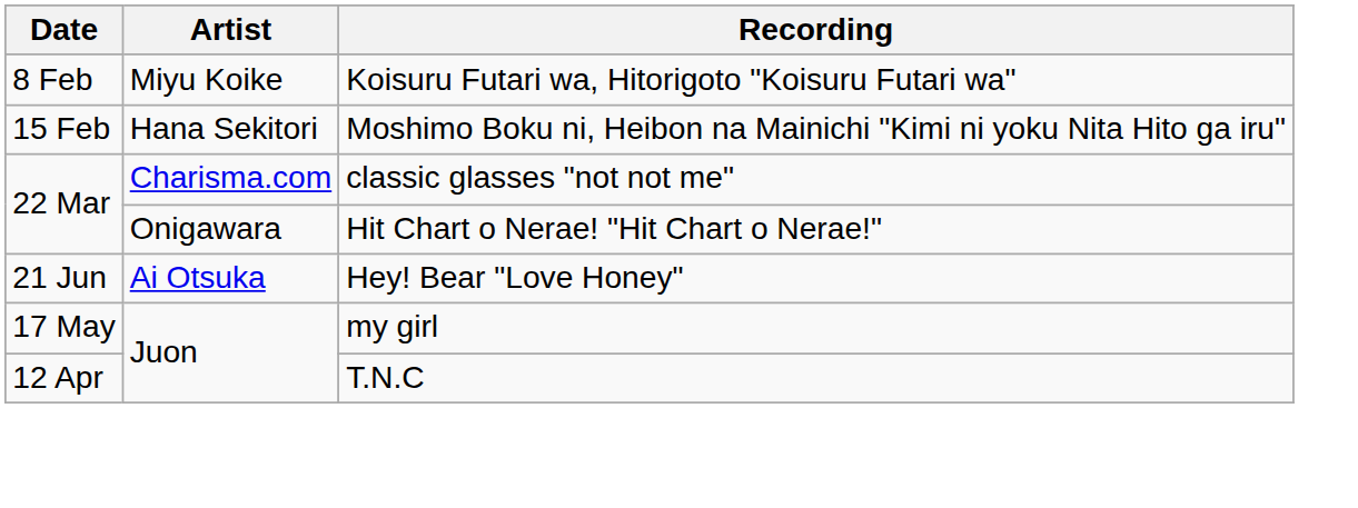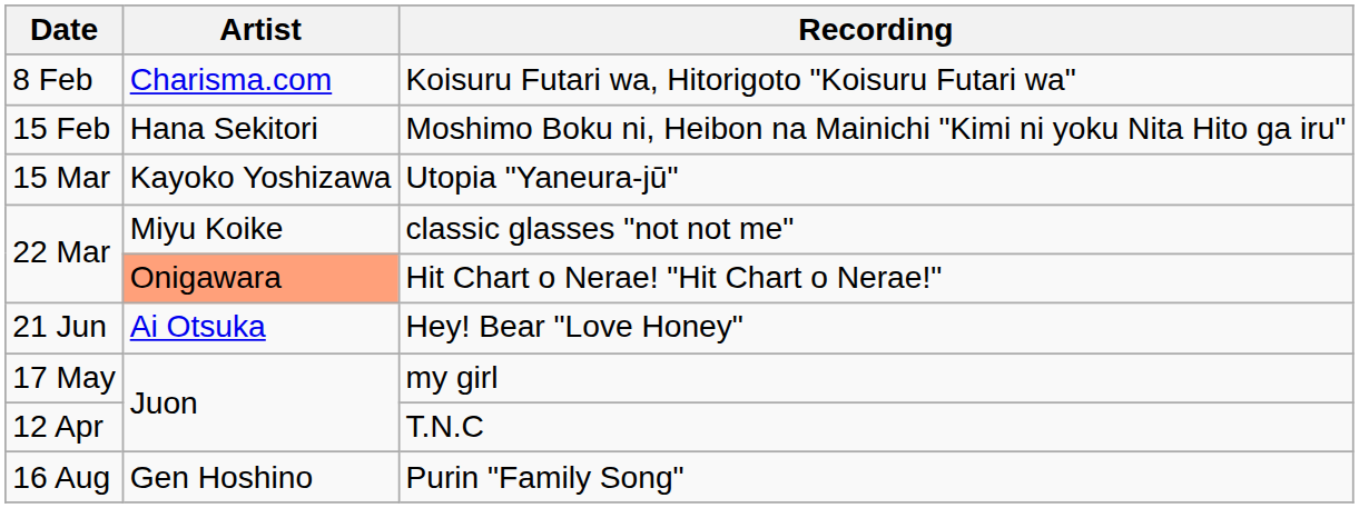 <table class="wikitable">
 <tr>
 <th>Date</th>
 <th>Artist</th>
 <th>Recording</th>
 </tr>
 <tr>
 <td>8 Feb</td>
-<td>Miyu Koike</td>
+<td><a href='#'>Charisma.com</a></td>
 <td>Koisuru Futari wa, Hitorigoto "Koisuru Futari wa"</td>
 </tr>
 <tr>
 <td>15 Feb</td>
 <td>Hana Sekitori</td>
 <td>Moshimo Boku ni, Heibon na Mainichi "Kimi ni yoku Nita Hito ga iru"</td>
 </tr>
 <tr>
+<td>15 Mar</td>
+<td>Kayoko Yoshizawa</td>
+<td>Utopia "Yaneura-jū"</td>
+</tr>
+<tr>
 <td rowspan="2">22 Mar</td>
-<td><a href='#'>Charisma.com</a></td>
+<td>Miyu Koike</td>
 <td>classic glasses "not not me"</td>
 </tr>
 <tr>
-<td>Onigawara</td>
+<td style="background: lightsalmon;">Onigawara</td>
 <td>Hit Chart o Nerae! "Hit Chart o Nerae!"</td>
 </tr>
 <tr>
 <td>21 Jun</td>
 <td><a href='#'>Ai Otsuka</a></td>
 <td>Hey! Bear "Love Honey"</td>
 </tr>
 <tr>
 <td>17 May</td>
 <td rowspan="2">Juon</td>
 <td>my girl</td>
 </tr>
 <tr>
 <td>12 Apr</td>
 <td>T.N.C</td>
 </tr>
+<tr>
+<td>16 Aug</td>
+<td>Gen Hoshino</td>
+<td>Purin "Family Song"</td>
+</tr>
 </table>
